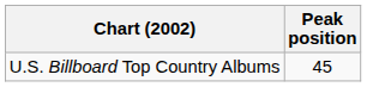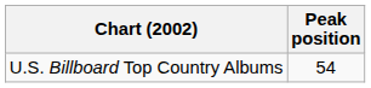 <table class="wikitable">
 <tr>
 <th>Chart (2002)</th>
 <th>Peak<br>position</th>
 </tr>
 <tr>
 <td>U.S. <em>Billboard</em> Top Country Albums</td>
-<td align="center">45</td>
+<td align="center">54</td>
 </tr>
 </table>
